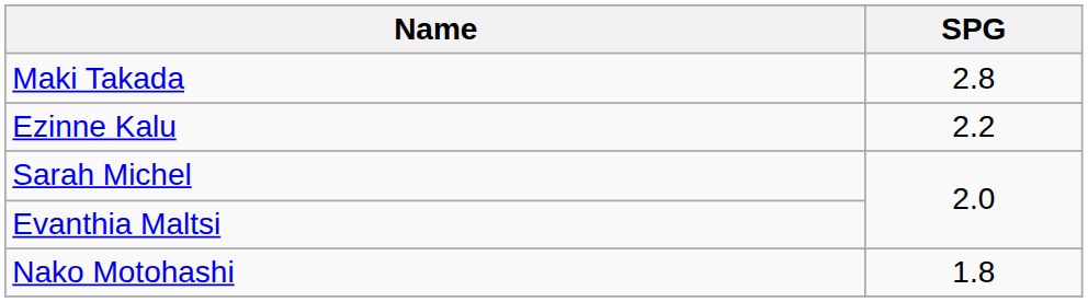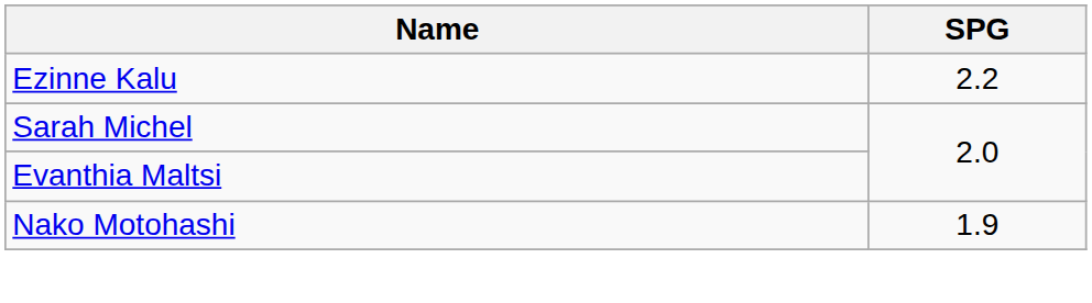 <table class=wikitable width="90%">
 <tr>
 <th width="80%">Name</th>
 <th width="20%">SPG</th>
-</tr>
-<tr>
-<td> <a href='#'>Maki Takada</a></td>
-<td align=center>2.8</td>
 </tr>
 <tr>
 <td> <a href='#'>Ezinne Kalu</a></td>
 <td align=center>2.2</td>
 </tr>
 <tr>
 <td> <a href='#'>Sarah Michel</a></td>
 <td align=center rowspan=2>2.0</td>
 </tr>
 <tr>
 <td> <a href='#'>Evanthia Maltsi</a></td>
 </tr>
 <tr>
 <td> <a href='#'>Nako Motohashi</a></td>
-<td align=center>1.8</td>
+<td align=center>1.9</td>
 </tr>
 </table>
